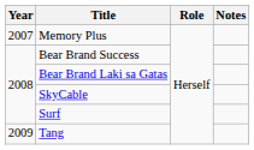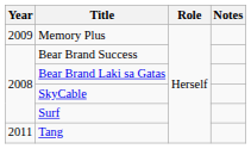 <table class="wikitable" border="1">
 <tr>
 <th>Year</th>
 <th>Title</th>
 <th>Role</th>
 <th>Notes</th>
 </tr>
 <tr>
-<td>2007</td>
+<td>2009</td>
 <td>Memory Plus</td>
 <td rowspan="6">Herself</td>
 <td></td>
 </tr>
 <tr>
 <td rowspan="4">2008</td>
 <td>Bear Brand Success</td>
 <td></td>
 </tr>
 <tr>
 <td><a href='#'>Bear Brand Laki sa Gatas</a></td>
 <td></td>
 </tr>
 <tr>
 <td><a href='#'>SkyCable</a></td>
 <td></td>
 </tr>
 <tr>
 <td><a href='#'>Surf</a></td>
 <td></td>
 </tr>
 <tr>
-<td>2009</td>
+<td>2011</td>
 <td><a href='#'>Tang</a></td>
 <td></td>
 </tr>
 </table>
